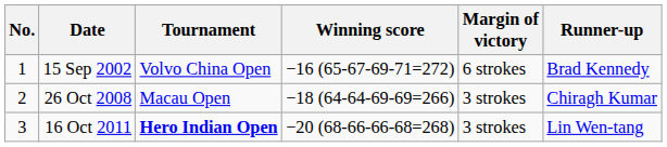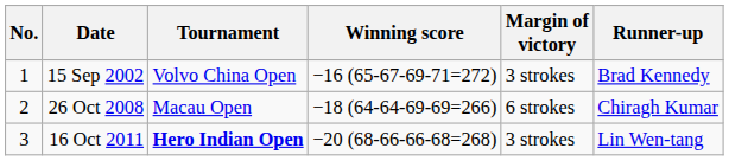 <table class="wikitable" style="font-size:95%;">
 <tr>
 <th>No.</th>
 <th>Date</th>
 <th>Tournament</th>
 <th>Winning score</th>
 <th>Margin of<br>victory</th>
 <th>Runner-up</th>
 </tr>
 <tr>
 <td align=center>1</td>
 <td align=right>15 Sep <a href='#'>2002</a></td>
 <td><a href='#'>Volvo China Open</a></td>
 <td>−16 (65-67-69-71=272)</td>
-<td>6 strokes</td>
+<td>3 strokes</td>
 <td> <a href='#'>Brad Kennedy</a></td>
 </tr>
 <tr>
 <td align=center>2</td>
 <td align=right>26 Oct <a href='#'>2008</a></td>
 <td><a href='#'>Macau Open</a></td>
 <td>−18 (64-64-69-69=266)</td>
-<td>3 strokes</td>
+<td>6 strokes</td>
 <td> <a href='#'>Chiragh Kumar</a></td>
 </tr>
 <tr>
 <td align=center>3</td>
 <td align=right>16 Oct <a href='#'>2011</a></td>
 <td><strong><a href='#'>Hero Indian Open</a></strong></td>
 <td>−20 (68-66-66-68=268)</td>
 <td>3 strokes</td>
 <td> <a href='#'>Lin Wen-tang</a></td>
 </tr>
 </table>
